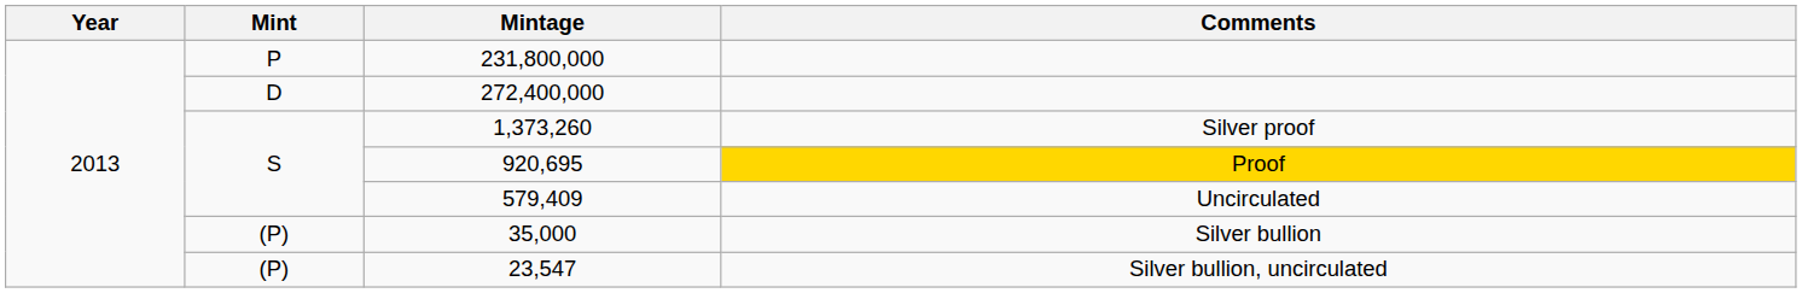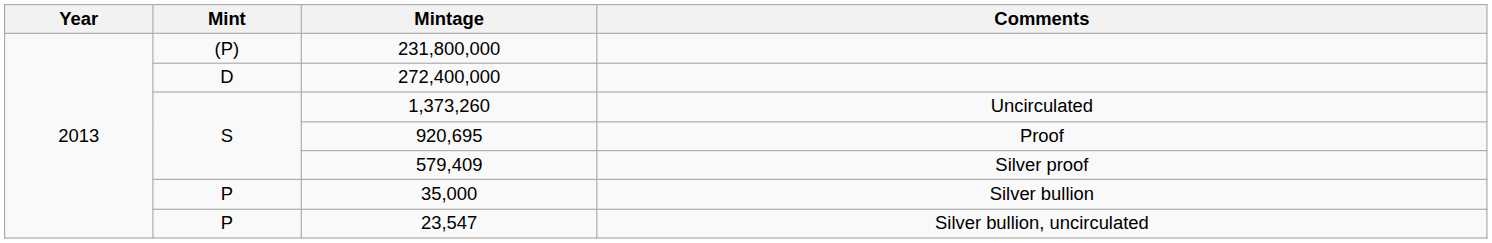 <table class="wikitable sortable" style="min-width:65%; text-align:center;">
 <tr>
 <th width="10%">Year</th>
 <th width="10%">Mint</th>
 <th width="20%">Mintage</th>
 <th width="60%">Comments</th>
 </tr>
 <tr>
 <td rowspan="7">2013</td>
-<td>P</td>
+<td>(P)</td>
 <td>231,800,000</td>
 <td></td>
 </tr>
 <tr>
 <td>D</td>
 <td>272,400,000</td>
 <td></td>
 </tr>
 <tr>
 <td rowspan="3">S</td>
 <td>1,373,260</td>
+<td>Uncirculated</td>
+</tr>
+<tr>
+<td>920,695</td>
+<td>Proof</td>
+</tr>
+<tr>
+<td>579,409</td>
 <td>Silver proof</td>
 </tr>
 <tr>
-<td>920,695</td>
-<td style="background: gold;">Proof</td>
-</tr>
-<tr>
-<td>579,409</td>
-<td>Uncirculated</td>
-</tr>
-<tr>
-<td>(P)</td>
+<td>P</td>
 <td>35,000</td>
 <td>Silver bullion</td>
 </tr>
 <tr>
-<td>(P)</td>
+<td>P</td>
 <td>23,547</td>
 <td>Silver bullion, uncirculated</td>
 </tr>
 </table>
